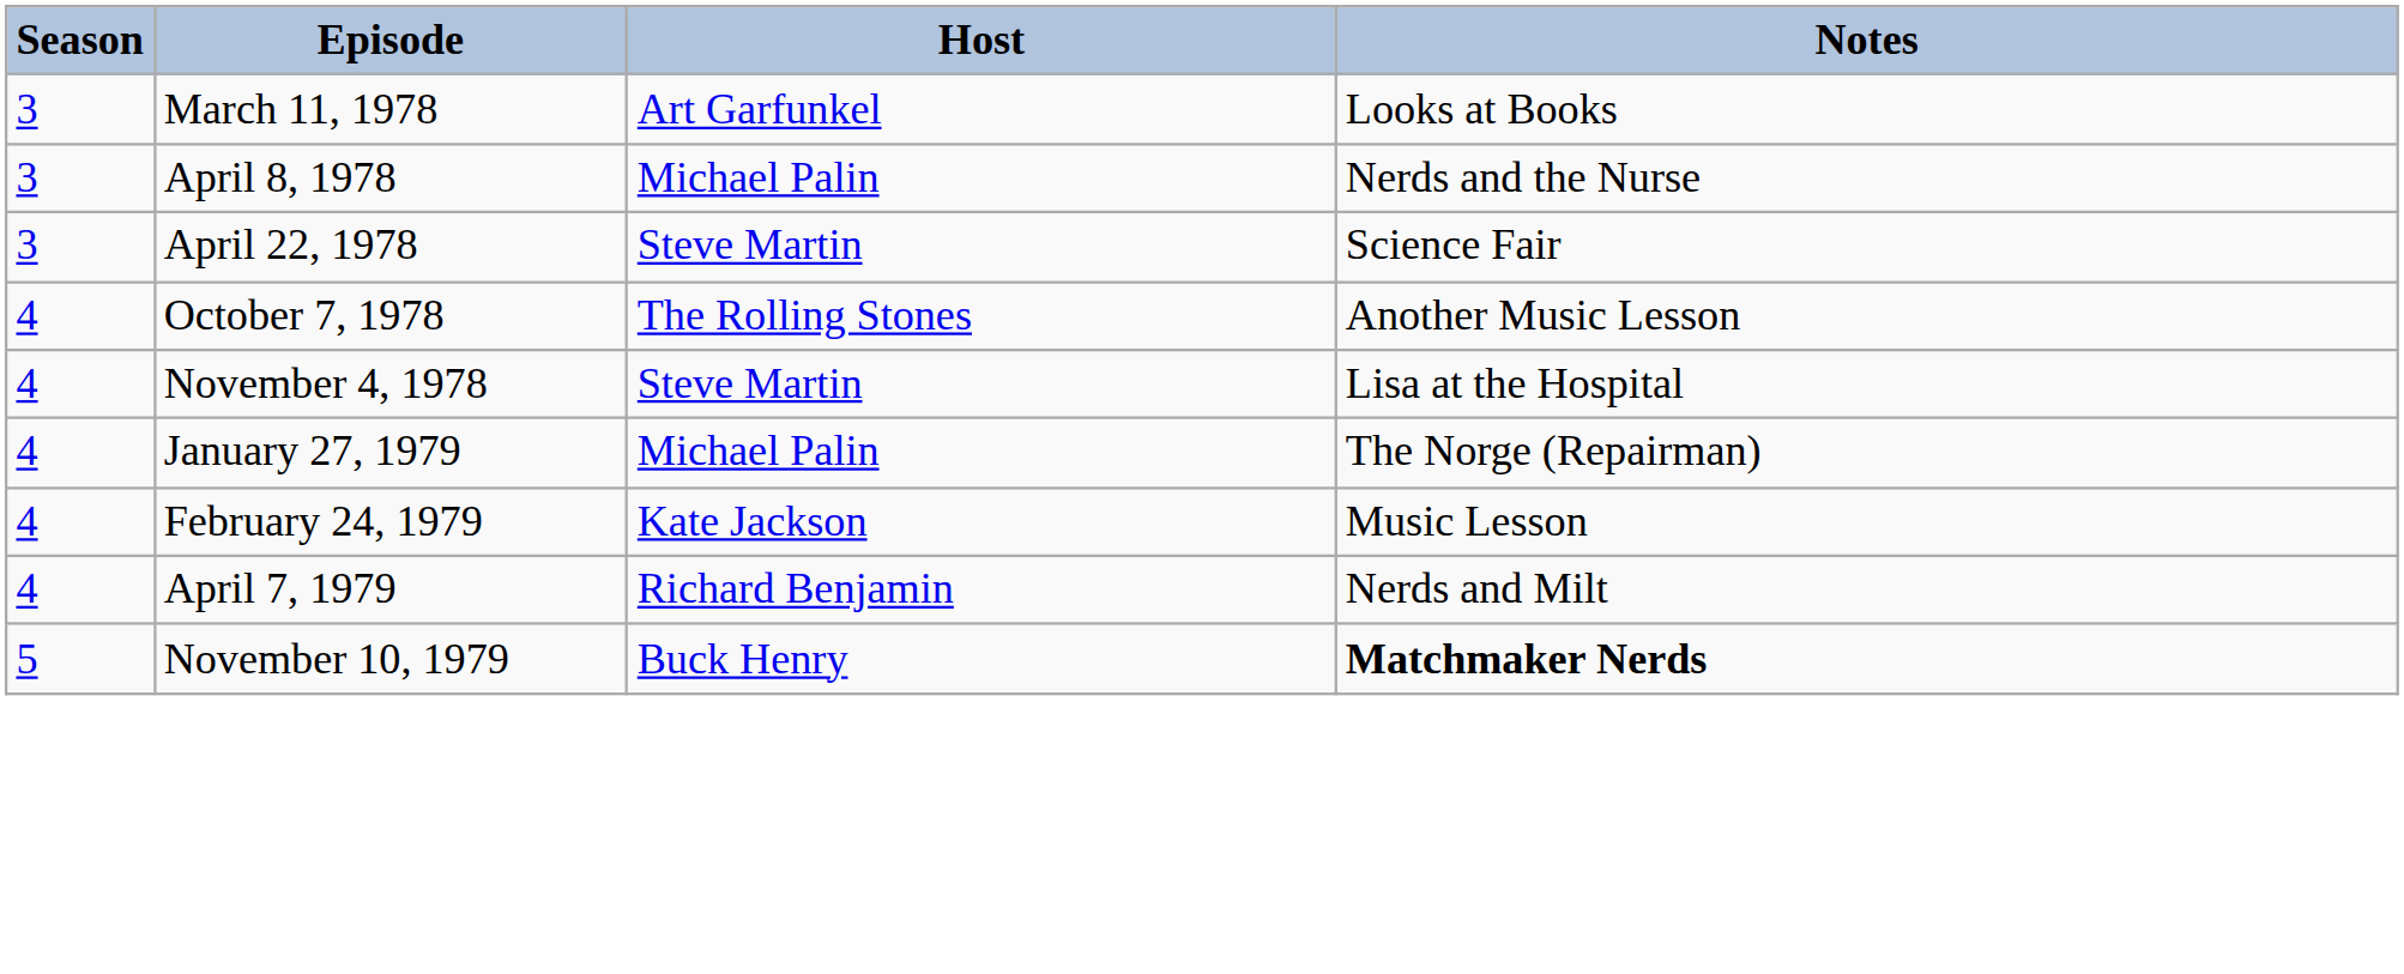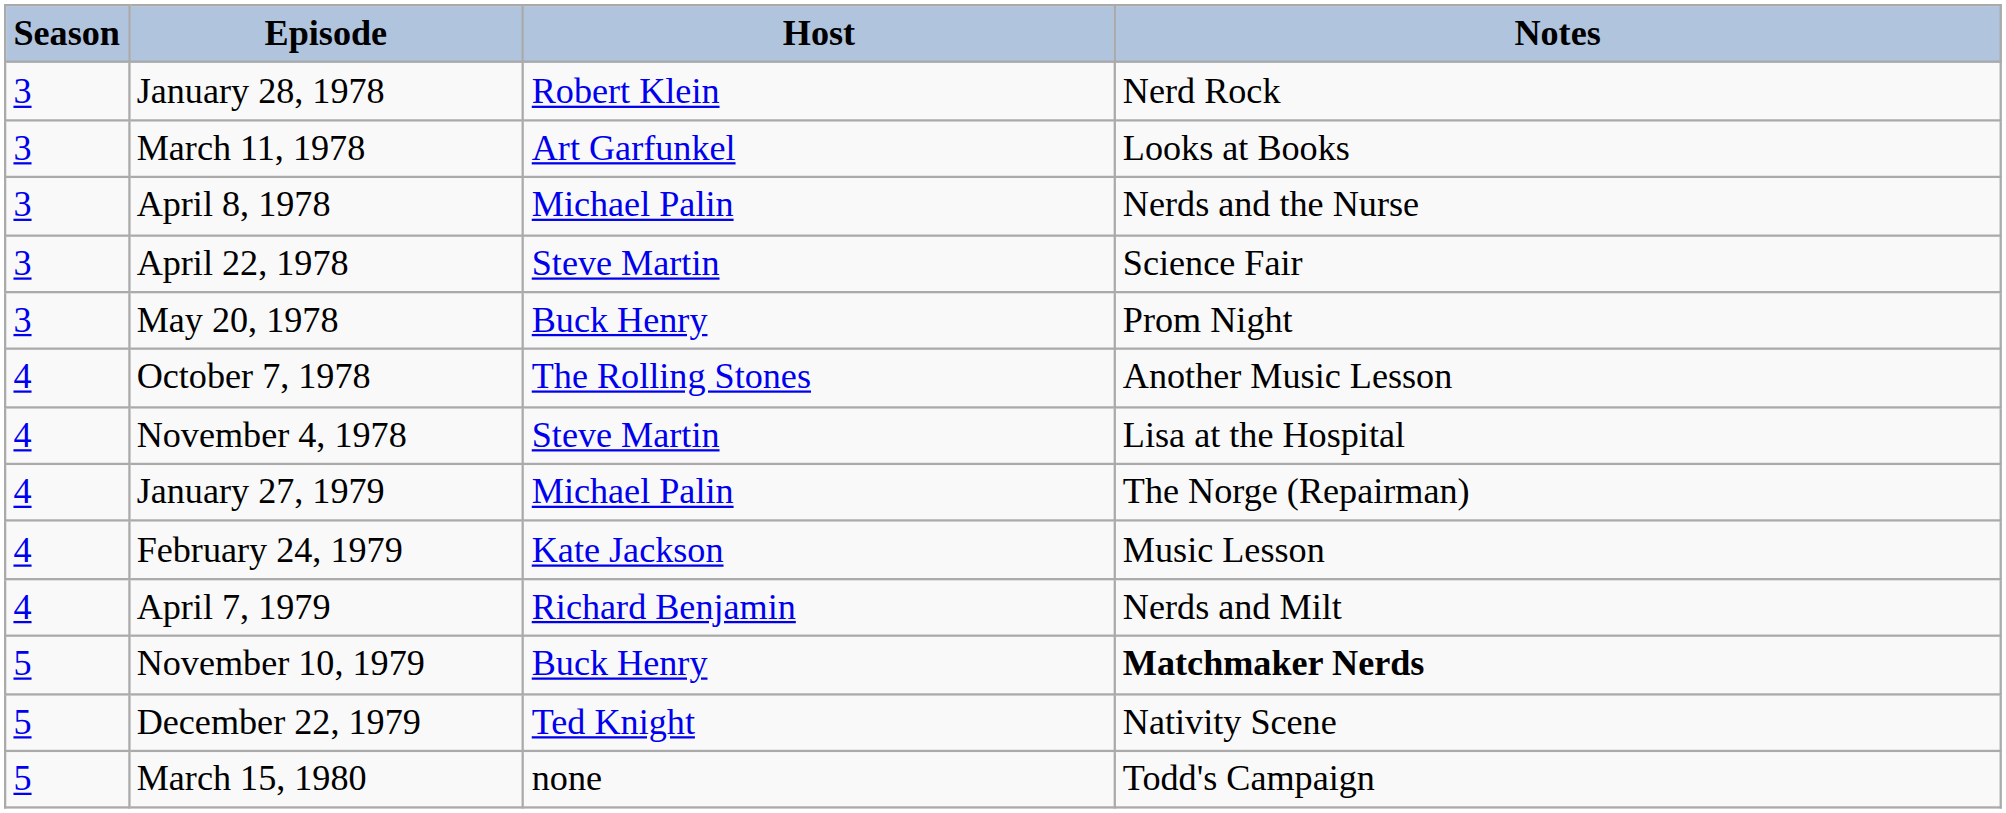 <table class="wikitable" style="width:100%;">
 <tr>
 <th style="background:#B0C4DE;" width="5%">Season</th>
 <th style="background:#B0C4DE;" width="20%">Episode</th>
 <th style="background:#B0C4DE;" width="30%">Host</th>
 <th style="background:#B0C4DE;" width="45%">Notes</th>
+</tr>
+<tr>
+<td><a href='#'>3</a></td>
+<td>January 28, 1978</td>
+<td><a href='#'>Robert Klein</a></td>
+<td>Nerd Rock</td>
 </tr>
 <tr>
 <td><a href='#'>3</a></td>
 <td>March 11, 1978</td>
 <td><a href='#'>Art Garfunkel</a></td>
 <td>Looks at Books</td>
 </tr>
 <tr>
 <td><a href='#'>3</a></td>
 <td>April 8, 1978</td>
 <td><a href='#'>Michael Palin</a></td>
 <td>Nerds and the Nurse</td>
 </tr>
 <tr>
 <td><a href='#'>3</a></td>
 <td>April 22, 1978</td>
 <td><a href='#'>Steve Martin</a></td>
 <td>Science Fair</td>
+</tr>
+<tr>
+<td><a href='#'>3</a></td>
+<td>May 20, 1978</td>
+<td><a href='#'>Buck Henry</a></td>
+<td>Prom Night</td>
 </tr>
 <tr>
 <td><a href='#'>4</a></td>
 <td>October 7, 1978</td>
 <td><a href='#'>The Rolling Stones</a></td>
 <td>Another Music Lesson</td>
 </tr>
 <tr>
 <td><a href='#'>4</a></td>
 <td>November 4, 1978</td>
 <td><a href='#'>Steve Martin</a></td>
 <td>Lisa at the Hospital</td>
 </tr>
 <tr>
 <td><a href='#'>4</a></td>
 <td>January 27, 1979</td>
 <td><a href='#'>Michael Palin</a></td>
 <td>The Norge (Repairman)</td>
 </tr>
 <tr>
 <td><a href='#'>4</a></td>
 <td>February 24, 1979</td>
 <td><a href='#'>Kate Jackson</a></td>
 <td>Music Lesson</td>
 </tr>
 <tr>
 <td><a href='#'>4</a></td>
 <td>April 7, 1979</td>
 <td><a href='#'>Richard Benjamin</a></td>
 <td>Nerds and Milt</td>
 </tr>
 <tr>
 <td><a href='#'>5</a></td>
 <td>November 10, 1979</td>
 <td><a href='#'>Buck Henry</a></td>
 <td><strong>Matchmaker Nerds</strong></td>
 </tr>
+<tr>
+<td><a href='#'>5</a></td>
+<td>December 22, 1979</td>
+<td><a href='#'>Ted Knight</a></td>
+<td>Nativity Scene</td>
+</tr>
+<tr>
+<td><a href='#'>5</a></td>
+<td>March 15, 1980</td>
+<td>none</td>
+<td>Todd's Campaign</td>
+</tr>
 </table>
